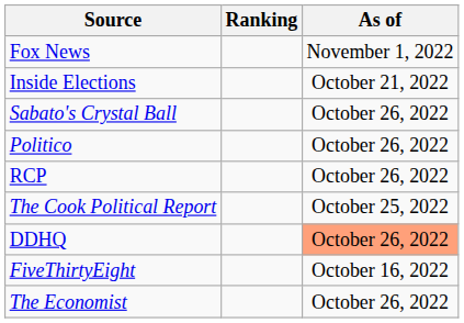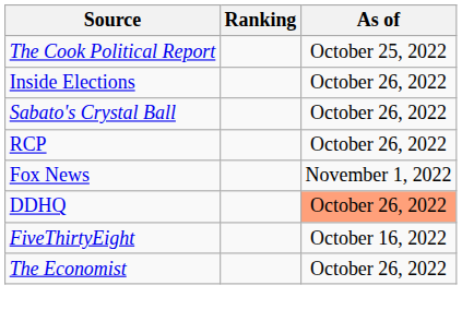 <table class="wikitable" style="text-align:center">
 <tr>
 <th>Source</th>
 <th>Ranking</th>
 <th>As of</th>
 </tr>
 <tr>
-<td align=left><a href='#'>Fox News</a></td>
+<td align=left><em><a href='#'>The Cook Political Report</a></em></td>
 <td></td>
-<td>November 1, 2022</td>
+<td>October 25, 2022</td>
 </tr>
 <tr>
 <td align=left><a href='#'>Inside Elections</a></td>
 <td></td>
-<td>October 21, 2022</td>
+<td>October 26, 2022</td>
 </tr>
 <tr>
 <td align=left><em><a href='#'>Sabato's Crystal Ball</a></em></td>
-<td></td>
-<td>October 26, 2022</td>
-</tr>
-<tr>
-<td align="left"><em><a href='#'>Politico</a></em></td>
 <td></td>
 <td>October 26, 2022</td>
 </tr>
 <tr>
 <td align="left"><a href='#'>RCP</a></td>
 <td></td>
 <td>October 26, 2022</td>
 </tr>
 <tr>
-<td align=left><em><a href='#'>The Cook Political Report</a></em></td>
+<td align=left><a href='#'>Fox News</a></td>
 <td></td>
-<td>October 25, 2022</td>
+<td>November 1, 2022</td>
 </tr>
 <tr>
 <td align="left"><a href='#'>DDHQ</a></td>
 <td></td>
 <td style="background: lightsalmon;">October 26, 2022</td>
 </tr>
 <tr>
 <td align="left"><em><a href='#'>FiveThirtyEight</a></em></td>
 <td></td>
 <td>October 16, 2022</td>
 </tr>
 <tr>
 <td align="left"><em><a href='#'>The Economist</a></em></td>
 <td></td>
 <td>October 26, 2022</td>
 </tr>
 </table>
